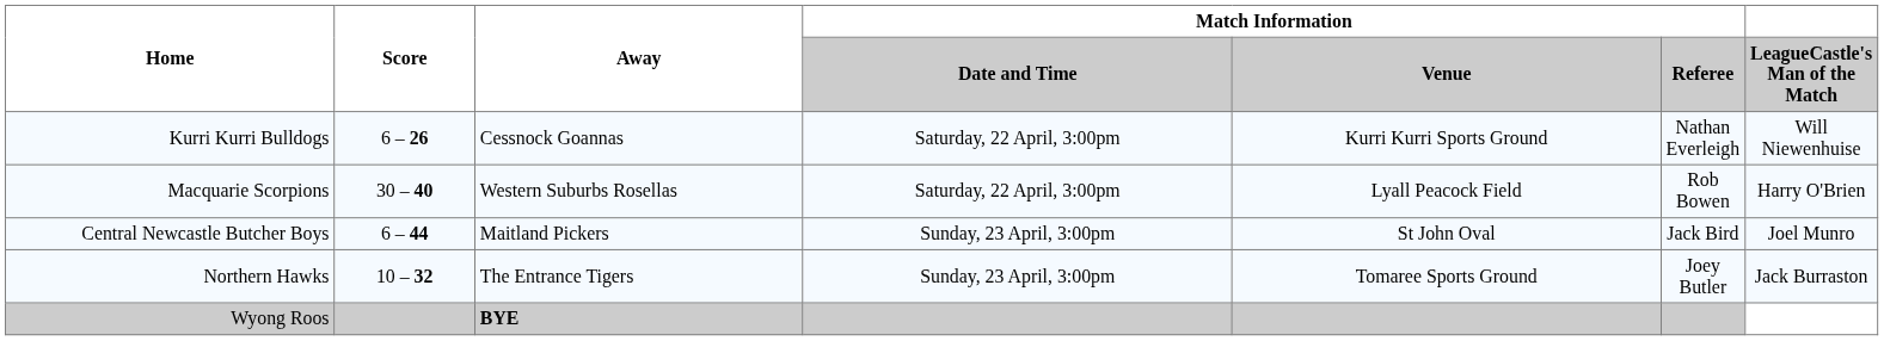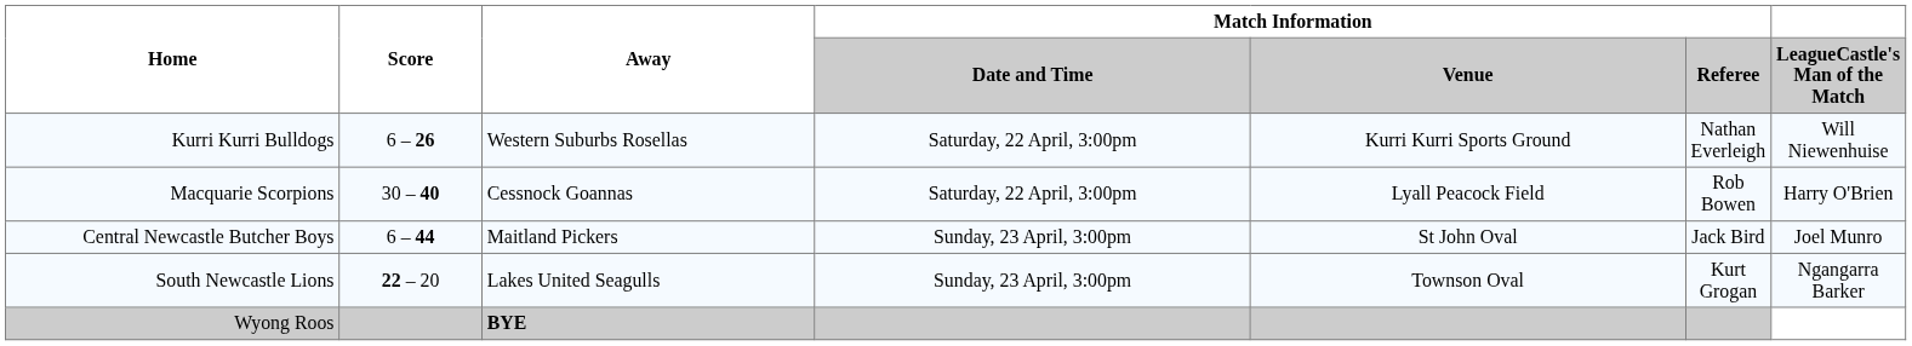 <table width="100%" cellspacing="0" cellpadding="4" border="1" style="border-collapse:collapse;  text-align:center;">
 <tr>
 <th rowspan="2" width="19%">Home</th>
 <th rowspan="2" width="8%">Score</th>
 <th rowspan="2" width="19%">Away</th>
 <th colspan="3">Match Information</th>
 </tr>
 <tr style="background:#CCCCCC">
 <th width="25%">Date and Time</th>
 <th width="25%">Venue</th>
 <th width="25%">Referee</th>
 <th width="25%">LeagueCastle's Man of the Match</th>
 </tr>
 <tr style="text-align:center; background:#f5faff;">
 <td align="right">Kurri Kurri Bulldogs </td>
 <td>6 – <strong>26</strong></td>
-<td align="left"> Cessnock Goannas</td>
+<td align="left"> Western Suburbs Rosellas</td>
 <td>Saturday, 22 April, 3:00pm</td>
 <td>Kurri Kurri Sports Ground</td>
 <td>Nathan Everleigh</td>
 <td>Will Niewenhuise </td>
 </tr>
 <tr style="text-align:center; background:#f5faff;">
 <td align="right">Macquarie Scorpions </td>
 <td>30 – <strong>40</strong></td>
-<td align="left"> Western Suburbs Rosellas</td>
+<td align="left"> Cessnock Goannas</td>
 <td>Saturday, 22 April, 3:00pm</td>
 <td>Lyall Peacock Field</td>
 <td>Rob Bowen</td>
 <td>Harry O'Brien </td>
 </tr>
 <tr style="text-align:center; background:#f5faff;">
 <td align="right">Central Newcastle Butcher Boys </td>
 <td>6 – <strong>44</strong></td>
 <td align="left"> Maitland Pickers</td>
 <td>Sunday, 23 April, 3:00pm</td>
 <td>St John Oval</td>
 <td>Jack Bird</td>
 <td>Joel Munro </td>
 </tr>
 <tr style="text-align:center; background:#f5faff;">
-<td align="right">Northern Hawks </td>
-<td>10 – <strong>32</strong></td>
-<td align="left"> The Entrance Tigers</td>
+<td align="right">South Newcastle Lions </td>
+<td><strong>22</strong> – 20</td>
+<td align="left"> Lakes United Seagulls</td>
 <td>Sunday, 23 April, 3:00pm</td>
-<td>Tomaree Sports Ground</td>
-<td>Joey Butler</td>
-<td>Jack Burraston </td>
+<td>Townson Oval</td>
+<td>Kurt Grogan</td>
+<td>Ngangarra Barker </td>
 </tr>
 <tr style="text-align:center; background:#CCCCCC;">
 <td align="right">Wyong Roos </td>
 <td></td>
 <td align="left"><strong>BYE</strong></td>
 <td></td>
 <td></td>
 <td></td>
 </tr>
 </table>
